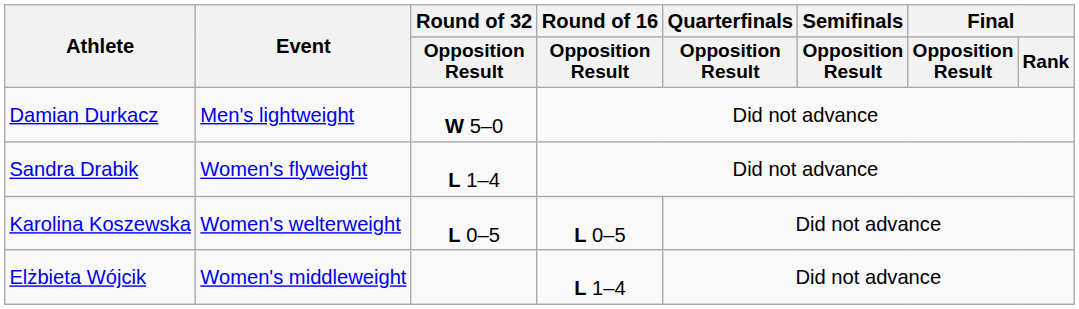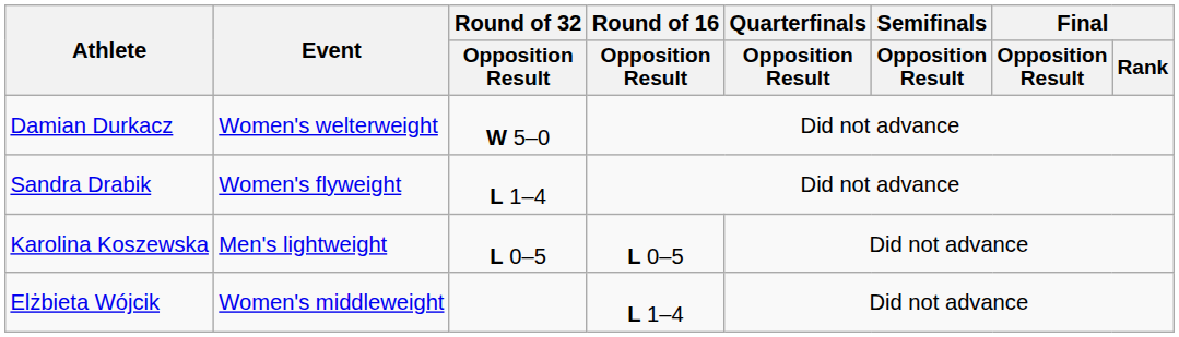 <table class="wikitable" style="text-align:center; font-size:90%">
 <tr>
 <th rowspan=2>Athlete</th>
 <th rowspan=2>Event</th>
 <th>Round of 32</th>
 <th>Round of 16</th>
 <th>Quarterfinals</th>
 <th>Semifinals</th>
 <th colspan=2>Final</th>
 </tr>
 <tr style="font-size:95%">
 <th>Opposition<br>Result</th>
 <th>Opposition<br>Result</th>
 <th>Opposition<br>Result</th>
 <th>Opposition<br>Result</th>
 <th>Opposition<br>Result</th>
 <th>Rank</th>
 </tr>
 <tr>
 <td align=left><a href='#'>Damian Durkacz</a></td>
-<td align=left><a href='#'>Men's lightweight</a></td>
+<td align=left><a href='#'>Women's welterweight</a></td>
 <td><br><strong>W</strong> 5–0</td>
 <td colspan=5>Did not advance</td>
 </tr>
 <tr>
 <td align=left><a href='#'>Sandra Drabik</a></td>
 <td align=left><a href='#'>Women's flyweight</a></td>
 <td><br><strong>L</strong> 1–4</td>
 <td colspan=5>Did not advance</td>
 </tr>
 <tr>
 <td align=left><a href='#'>Karolina Koszewska</a></td>
-<td align=left><a href='#'>Women's welterweight</a></td>
+<td align=left><a href='#'>Men's lightweight</a></td>
 <td><br><strong>L</strong> 0–5</td>
 <td><br><strong>L</strong> 0–5</td>
 <td colspan=4>Did not advance</td>
 </tr>
 <tr>
 <td align=left><a href='#'>Elżbieta Wójcik</a></td>
 <td align=left><a href='#'>Women's middleweight</a></td>
 <td></td>
 <td><br><strong>L</strong> 1–4</td>
 <td colspan=4>Did not advance</td>
 </tr>
 </table>
